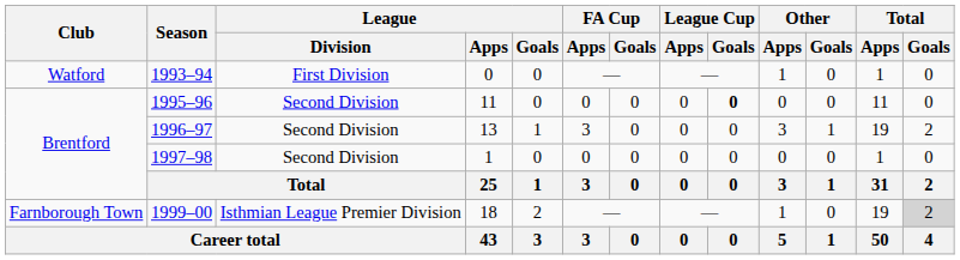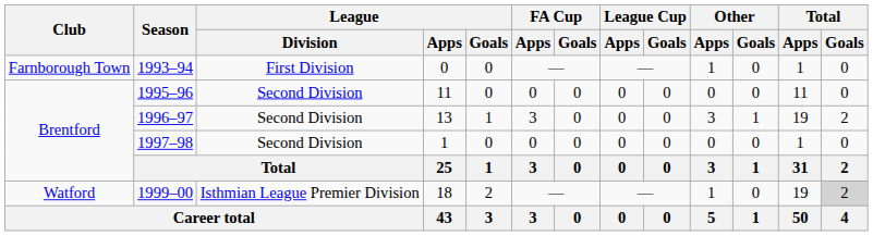 <table class="wikitable" style="text-align: center;">
 <tr>
 <th rowspan="2">Club</th>
 <th rowspan="2">Season</th>
 <th colspan="3">League</th>
 <th colspan="2">FA Cup</th>
 <th colspan="2">League Cup</th>
 <th colspan="2">Other</th>
 <th colspan="2">Total</th>
 </tr>
 <tr>
 <th>Division</th>
 <th>Apps</th>
 <th>Goals</th>
 <th>Apps</th>
 <th>Goals</th>
 <th>Apps</th>
 <th>Goals</th>
 <th>Apps</th>
 <th>Goals</th>
 <th>Apps</th>
 <th>Goals</th>
 </tr>
 <tr>
-<td><a href='#'>Watford</a></td>
+<td><a href='#'>Farnborough Town</a></td>
 <td><a href='#'>1993–94</a></td>
 <td><a href='#'>First Division</a></td>
 <td>0</td>
 <td>0</td>
 <td colspan="2">—</td>
 <td colspan="2">—</td>
 <td>1</td>
 <td>0</td>
 <td>1</td>
 <td>0</td>
 </tr>
 <tr>
 <td rowspan="4"><a href='#'>Brentford</a></td>
 <td><a href='#'>1995–96</a></td>
 <td><a href='#'>Second Division</a></td>
 <td>11</td>
 <td>0</td>
 <td>0</td>
 <td>0</td>
 <td>0</td>
-<td><strong>0</strong></td>
+<td>0</td>
 <td>0</td>
 <td>0</td>
 <td>11</td>
 <td>0</td>
 </tr>
 <tr>
 <td><a href='#'>1996–97</a></td>
 <td>Second Division</td>
 <td>13</td>
 <td>1</td>
 <td>3</td>
 <td>0</td>
 <td>0</td>
 <td>0</td>
 <td>3</td>
 <td>1</td>
 <td>19</td>
 <td>2</td>
 </tr>
 <tr>
 <td><a href='#'>1997–98</a></td>
 <td>Second Division</td>
 <td>1</td>
 <td>0</td>
 <td>0</td>
 <td>0</td>
 <td>0</td>
 <td>0</td>
 <td>0</td>
 <td>0</td>
 <td>1</td>
 <td>0</td>
 </tr>
 <tr>
 <th colspan="2">Total</th>
 <th>25</th>
 <th>1</th>
 <th>3</th>
 <th>0</th>
 <th>0</th>
 <th>0</th>
 <th>3</th>
 <th>1</th>
 <th>31</th>
 <th>2</th>
 </tr>
 <tr>
-<td><a href='#'>Farnborough Town</a></td>
+<td><a href='#'>Watford</a></td>
 <td><a href='#'>1999–00</a></td>
 <td><a href='#'>Isthmian League</a> Premier Division</td>
 <td>18</td>
 <td>2</td>
 <td colspan="2">—</td>
 <td colspan="2">—</td>
 <td>1</td>
 <td>0</td>
 <td>19</td>
 <td style="background: lightgrey;">2</td>
 </tr>
 <tr>
 <th colspan="3">Career total</th>
 <th>43</th>
 <th>3</th>
 <th>3</th>
 <th>0</th>
 <th>0</th>
 <th>0</th>
 <th>5</th>
 <th>1</th>
 <th>50</th>
 <th>4</th>
 </tr>
 </table>
